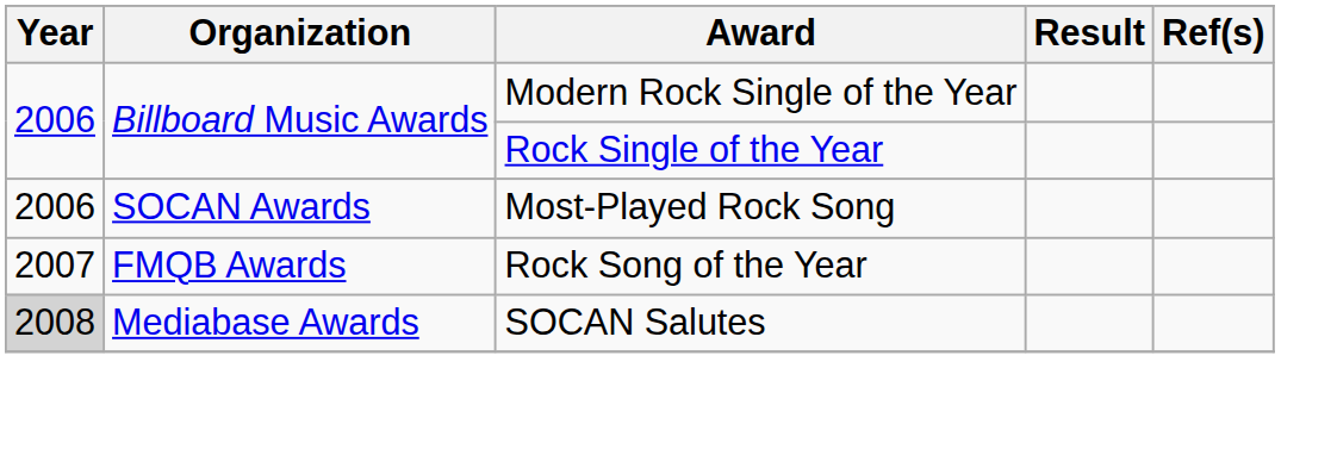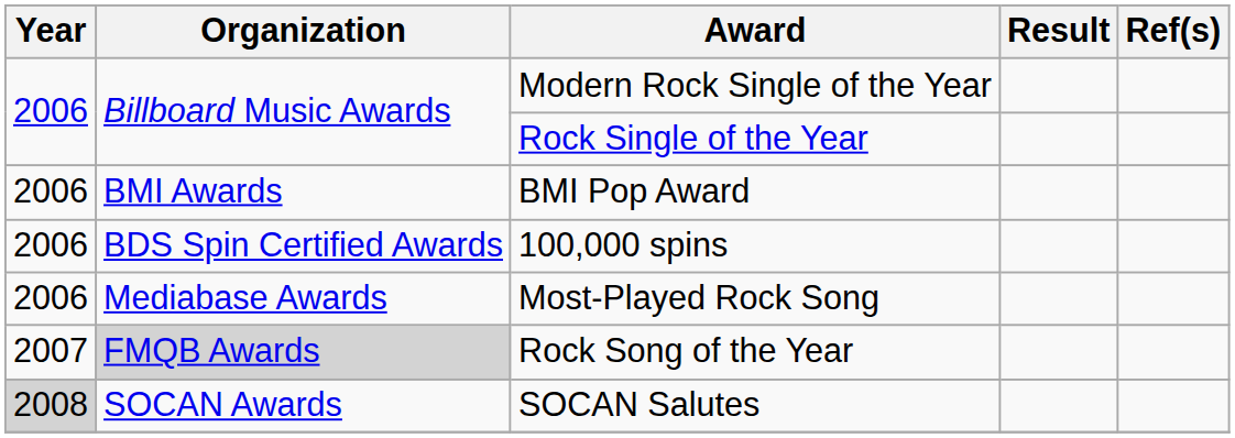 <table class="wikitable plainrowheaders">
 <tr align=center>
 <th scope="col">Year</th>
 <th scope="col">Organization</th>
 <th scope="col">Award</th>
 <th scope="col">Result</th>
 <th scope="col">Ref(s)</th>
 </tr>
 <tr>
 <td rowspan="2"><a href='#'>2006</a></td>
 <td rowspan="2"><a href='#'><em>Billboard</em> Music Awards</a></td>
 <td>Modern Rock Single of the Year</td>
 <td></td>
 <td style="text-align:center;"></td>
 </tr>
 <tr>
 <td><a href='#'>Rock Single of the Year</a></td>
 <td></td>
 <td style="text-align:center;"></td>
 </tr>
 <tr>
 <td>2006</td>
-<td><a href='#'>SOCAN Awards</a></td>
+<td><a href='#'>BMI Awards</a></td>
+<td>BMI Pop Award</td>
+<td></td>
+<td style="text-align:center;"></td>
+</tr>
+<tr>
+<td>2006</td>
+<td><a href='#'>BDS Spin Certified Awards</a></td>
+<td>100,000 spins</td>
+<td></td>
+<td style="text-align:center;"></td>
+</tr>
+<tr>
+<td>2006</td>
+<td><a href='#'>Mediabase Awards</a></td>
 <td>Most-Played Rock Song</td>
 <td></td>
 <td style="text-align:center;"></td>
 </tr>
 <tr>
 <td>2007</td>
-<td><a href='#'>FMQB Awards</a></td>
+<td style="background: lightgrey;"><a href='#'>FMQB Awards</a></td>
 <td>Rock Song of the Year</td>
 <td></td>
 <td style="text-align:center;"></td>
 </tr>
 <tr>
 <td style="background: lightgrey;">2008</td>
-<td><a href='#'>Mediabase Awards</a></td>
+<td><a href='#'>SOCAN Awards</a></td>
 <td>SOCAN Salutes</td>
 <td></td>
 <td style="text-align:center;"></td>
 </tr>
 <tr>
 </tr>
 </table>
